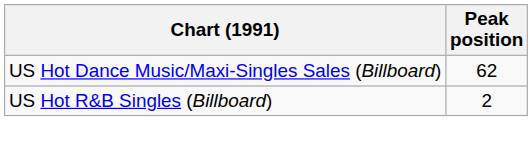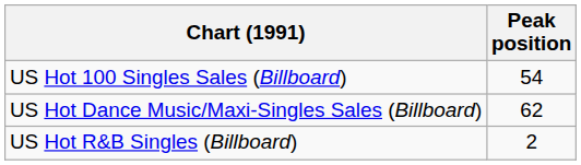 <table class="wikitable sortable">
 <tr>
 <th>Chart (1991)</th>
 <th>Peak<br>position</th>
+</tr>
+<tr>
+<td>US <a href='#'>Hot 100 Singles Sales</a> (<em><a href='#'>Billboard</a></em>)</td>
+<td align=center>54</td>
 </tr>
 <tr>
 <td>US <a href='#'>Hot Dance Music/Maxi-Singles Sales</a> (<em>Billboard</em>)</td>
 <td align=center>62</td>
 </tr>
 <tr>
 <td>US <a href='#'>Hot R&B Singles</a> (<em>Billboard</em>)</td>
 <td align=center>2</td>
 </tr>
 </table>
